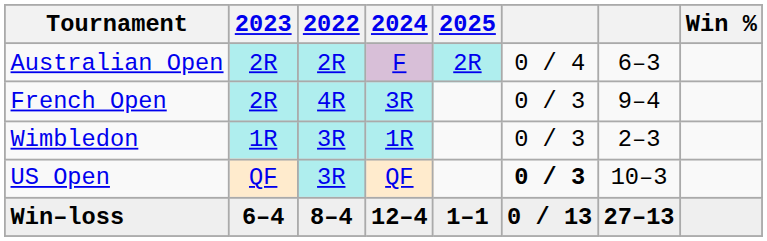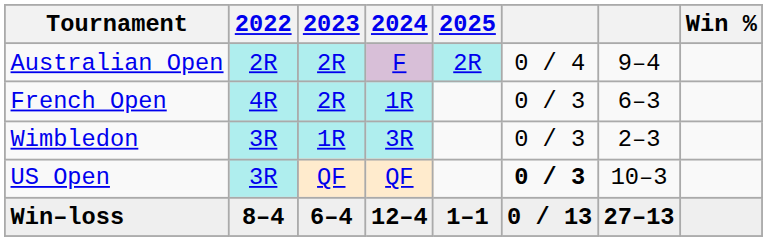 <table class=wikitable style=text-align:center>
 <tr>
 <th>Tournament</th>
+<th><a href='#'>2022</a></th>
 <th><a href='#'>2023</a></th>
-<th><a href='#'>2022</a></th>
 <th><a href='#'>2024</a></th>
 <th><a href='#'>2025</a></th>
 <th></th>
 <th></th>
 <th>Win %</th>
 </tr>
 <tr>
 <td align=left><a href='#'>Australian Open</a></td>
 <td bgcolor=afeeee><a href='#'>2R</a></td>
 <td bgcolor=afeeee><a href='#'>2R</a></td>
 <td bgcolor=thistle><a href='#'>F</a></td>
 <td bgcolor=afeeee><a href='#'>2R</a></td>
 <td>0 / 4</td>
+<td>9–4</td>
+<td></td>
+</tr>
+<tr>
+<td align=left><a href='#'>French Open</a></td>
+<td bgcolor=afeeee><a href='#'>4R</a></td>
+<td bgcolor=afeeee><a href='#'>2R</a></td>
+<td bgcolor=afeeee><a href='#'>1R</a></td>
+<td></td>
+<td>0 / 3</td>
 <td>6–3</td>
 <td></td>
 </tr>
 <tr>
-<td align=left><a href='#'>French Open</a></td>
-<td bgcolor=afeeee><a href='#'>2R</a></td>
-<td bgcolor=afeeee><a href='#'>4R</a></td>
+<td align=left><a href='#'>Wimbledon</a></td>
 <td bgcolor=afeeee><a href='#'>3R</a></td>
-<td></td>
-<td>0 / 3</td>
-<td>9–4</td>
-<td></td>
-</tr>
-<tr>
-<td align=left><a href='#'>Wimbledon</a></td>
 <td bgcolor=afeeee><a href='#'>1R</a></td>
 <td bgcolor=afeeee><a href='#'>3R</a></td>
-<td bgcolor=afeeee><a href='#'>1R</a></td>
 <td></td>
 <td>0 / 3</td>
 <td>2–3</td>
 <td></td>
 </tr>
 <tr>
 <td align=left><a href='#'>US Open</a></td>
+<td bgcolor=afeeee><a href='#'>3R</a></td>
 <td bgcolor=ffebcd><a href='#'>QF</a></td>
-<td bgcolor=afeeee><a href='#'>3R</a></td>
 <td bgcolor=ffebcd><a href='#'>QF</a></td>
 <td></td>
 <td><strong>0 / 3</strong></td>
 <td>10–3</td>
 <td></td>
 </tr>
 <tr style=font-weight:bold;background:#efefef>
 <td style=text-align:left>Win–loss</td>
+<td>8–4</td>
 <td>6–4</td>
-<td>8–4</td>
 <td>12–4</td>
 <td>1–1</td>
 <td>0 / 13</td>
 <td>27–13</td>
 <td></td>
 </tr>
 </table>
